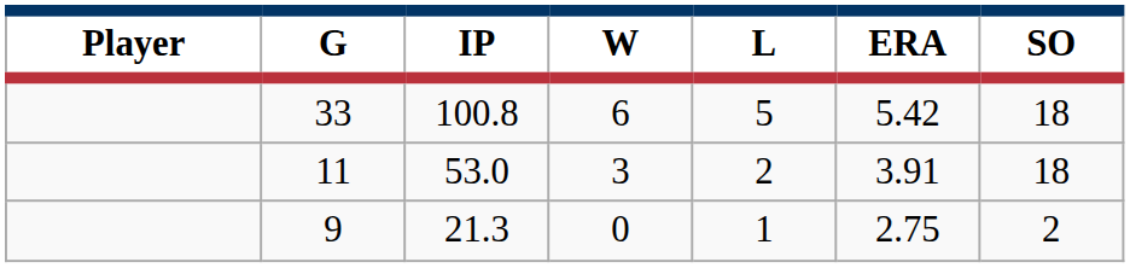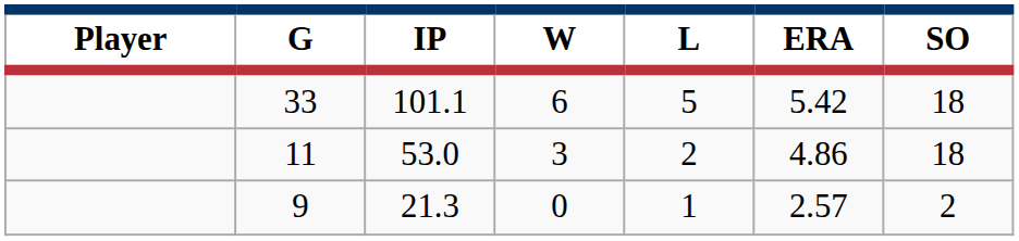 <table class="wikitable sortable">
 <tr>
 <th style="background:#FFFFFF; border-top:#023465 5px solid; border-bottom:#ba313c 5px solid;" width="16%">Player</th>
 <th style="background:#FFFFFF; border-top:#023465 5px solid; border-bottom:#ba313c 5px solid;" width="9%">G</th>
 <th style="background:#FFFFFF; border-top:#023465 5px solid; border-bottom:#ba313c 5px solid;" width="9%">IP</th>
 <th style="background:#FFFFFF; border-top:#023465 5px solid; border-bottom:#ba313c 5px solid;" width="9%">W</th>
 <th style="background:#FFFFFF; border-top:#023465 5px solid; border-bottom:#ba313c 5px solid;" width="9%">L</th>
 <th style="background:#FFFFFF; border-top:#023465 5px solid; border-bottom:#ba313c 5px solid;" width="9%">ERA</th>
 <th style="background:#FFFFFF; border-top:#023465 5px solid; border-bottom:#ba313c 5px solid;" width="9%">SO</th>
 </tr>
 <tr align="center">
 <td></td>
 <td>33</td>
-<td>100.8</td>
+<td>101.1</td>
 <td>6</td>
 <td>5</td>
 <td>5.42</td>
 <td>18</td>
 </tr>
 <tr align="center">
 <td></td>
 <td>11</td>
 <td>53.0</td>
 <td>3</td>
 <td>2</td>
-<td>3.91</td>
+<td>4.86</td>
 <td>18</td>
 </tr>
 <tr align="center">
 <td></td>
 <td>9</td>
 <td>21.3</td>
 <td>0</td>
 <td>1</td>
-<td>2.75</td>
+<td>2.57</td>
 <td>2</td>
 </tr>
 </table>
